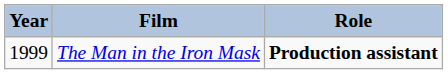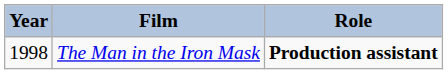 <table class="wikitable" style="font-size:95%;">
 <tr>
 <th style="background:#B0C4DE;">Year</th>
 <th style="background:#B0C4DE;">Film</th>
 <th style="background:#B0C4DE;">Role</th>
 </tr>
 <tr>
-<td>1999</td>
+<td>1998</td>
 <td><em><a href='#'>The Man in the Iron Mask</a></em></td>
 <td><strong>Production assistant</strong></td>
 </tr>
 </table>
